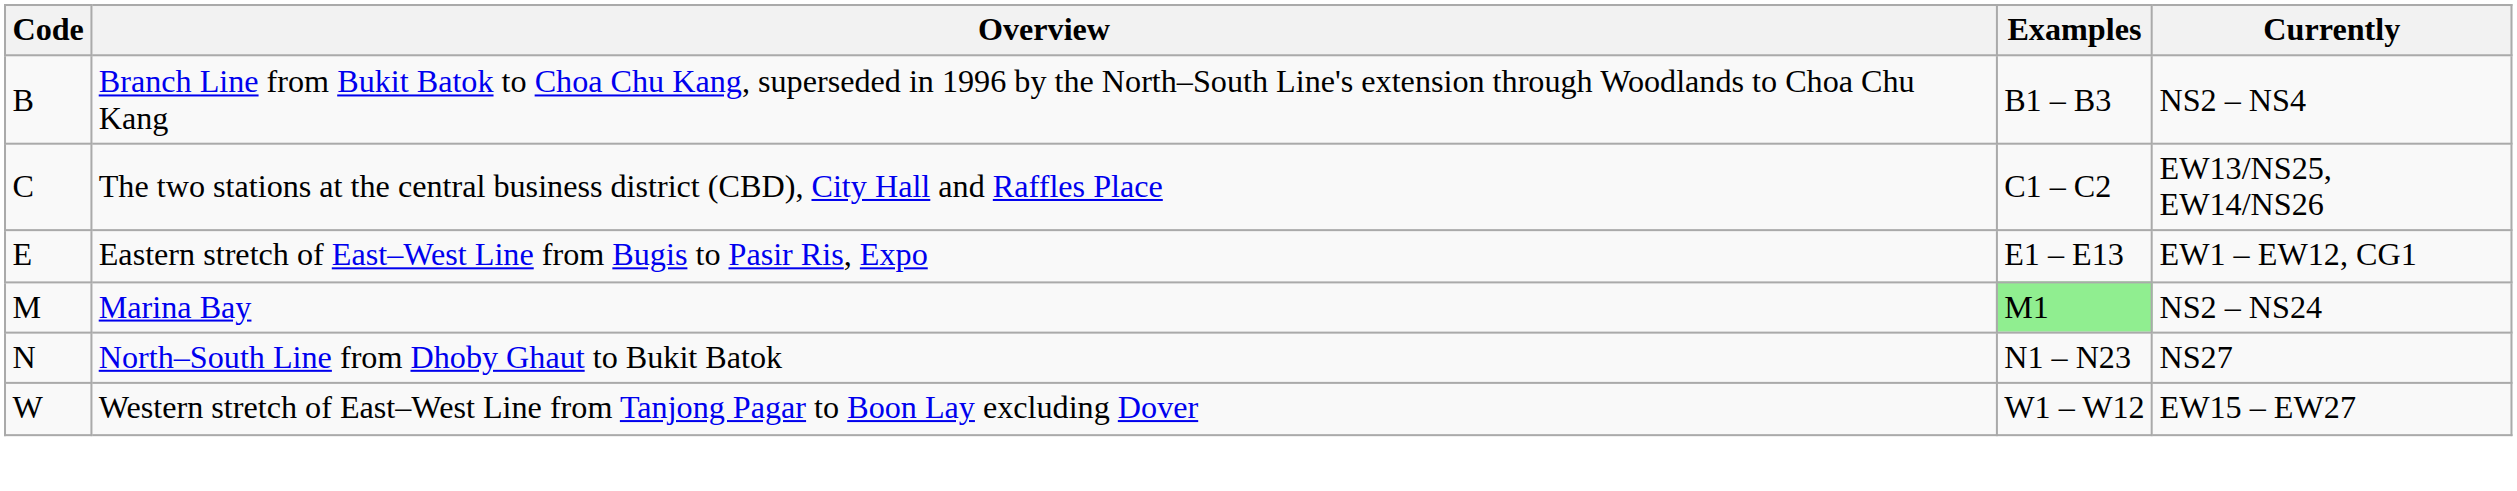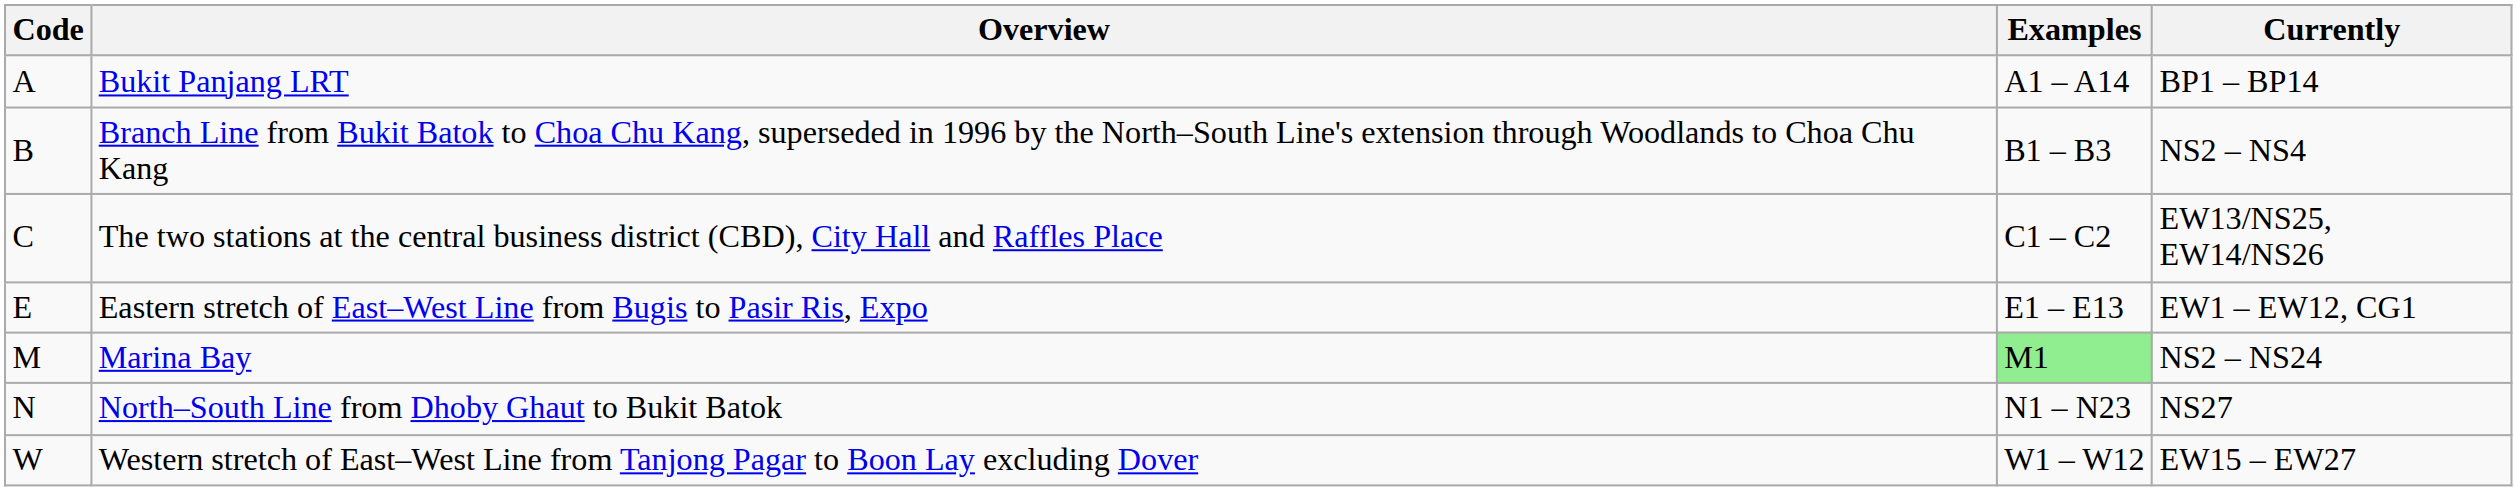 <table class="wikitable">
 <tr>
 <th>Code</th>
 <th>Overview</th>
 <th>Examples</th>
 <th>Currently</th>
+</tr>
+<tr>
+<td>A</td>
+<td><a href='#'>Bukit Panjang LRT</a></td>
+<td>A1 – A14</td>
+<td>BP1 – BP14</td>
 </tr>
 <tr>
 <td>B</td>
 <td><a href='#'>Branch Line</a> from <a href='#'>Bukit Batok</a> to <a href='#'>Choa Chu Kang</a>, superseded in 1996 by the North–South Line's extension through Woodlands to Choa Chu Kang</td>
 <td>B1 – B3</td>
 <td>NS2 – NS4</td>
 </tr>
 <tr>
 <td>C</td>
 <td>The two stations at the central business district (CBD), <a href='#'>City Hall</a> and <a href='#'>Raffles Place</a></td>
 <td>C1 – C2</td>
 <td>EW13/NS25, EW14/NS26</td>
 </tr>
 <tr>
 <td>E</td>
 <td>Eastern stretch of <a href='#'>East–West Line</a> from <a href='#'>Bugis</a> to <a href='#'>Pasir Ris</a>, <a href='#'>Expo</a></td>
 <td>E1 – E13</td>
 <td>EW1 – EW12, CG1</td>
 </tr>
 <tr>
 <td>M</td>
 <td><a href='#'>Marina Bay</a></td>
 <td style="background: lightgreen;">M1</td>
 <td>NS2 – NS24</td>
 </tr>
 <tr>
 <td>N</td>
 <td><a href='#'>North–South Line</a> from <a href='#'>Dhoby Ghaut</a> to Bukit Batok</td>
 <td>N1 – N23</td>
 <td>NS27</td>
 </tr>
 <tr>
 <td>W</td>
 <td>Western stretch of East–West Line from <a href='#'>Tanjong Pagar</a> to <a href='#'>Boon Lay</a> excluding <a href='#'>Dover</a></td>
 <td>W1 – W12</td>
 <td>EW15 – EW27</td>
 </tr>
 </table>
